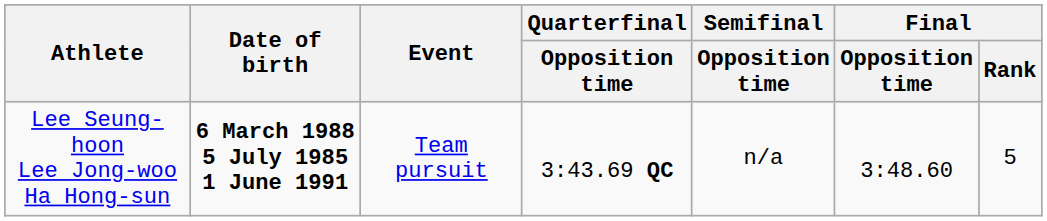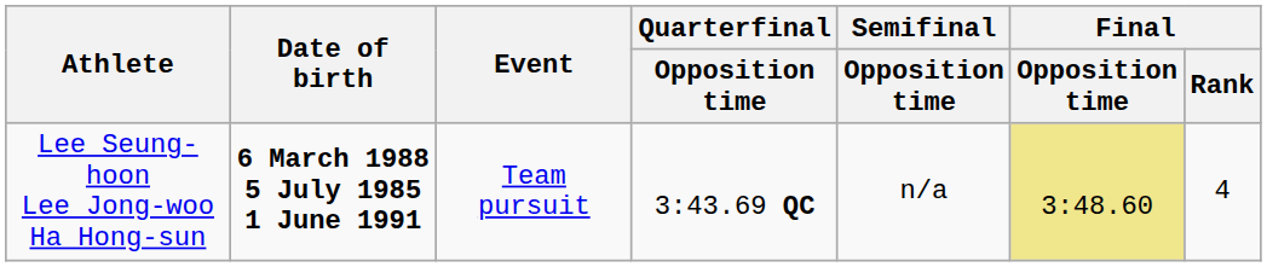 <table class="wikitable" style="text-align:center">
 <tr>
 <th rowspan="2">Athlete</th>
 <th rowspan="2">Date of birth</th>
 <th rowspan="2">Event</th>
 <th colspan="1">Quarterfinal</th>
 <th colspan="1">Semifinal</th>
 <th colspan="2">Final</th>
 </tr>
 <tr>
 <th>Opposition<br>time</th>
 <th>Opposition<br>time</th>
 <th>Opposition<br>time</th>
 <th>Rank</th>
 </tr>
 <tr>
 <td><a href='#'>Lee Seung-hoon</a><br><a href='#'>Lee Jong-woo</a><br><a href='#'>Ha Hong-sun</a></td>
 <td><strong>6 March 1988<br>5 July 1985<br>1 June 1991</strong></td>
 <td><a href='#'>Team pursuit</a></td>
 <td><br>3:43.69 <strong>QC</strong></td>
 <td>n/a</td>
-<td><br>3:48.60</td>
-<td>5</td>
+<td style="background: khaki;"><br>3:48.60</td>
+<td>4</td>
 </tr>
 </table>
